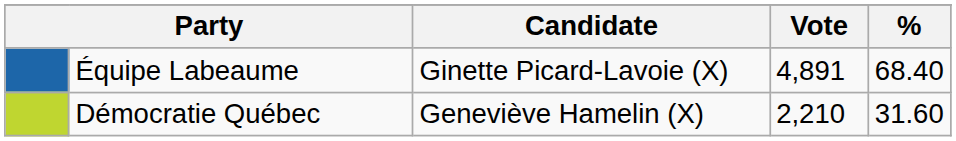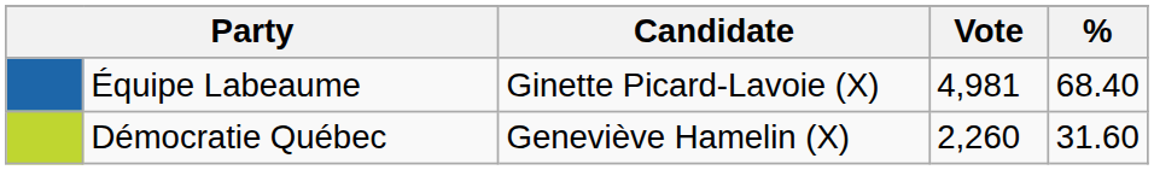 <table class="wikitable">
 <tr>
 </tr>
 <tr>
 <th bgcolor="#DDDDFF" width="230px" colspan="2">Party</th>
 <th bgcolor="#DDDDFF" width="200px">Candidate</th>
 <th bgcolor="#DDDDFF" width="50px">Vote</th>
 <th bgcolor="#DDDDFF" width="30px">%</th>
 </tr>
 <tr>
 <td bgcolor=#1D66A9 width="30px"> </td>
 <td>Équipe Labeaume</td>
 <td>Ginette Picard-Lavoie (X)</td>
-<td>4,891</td>
+<td>4,981</td>
 <td>68.40</td>
 </tr>
 <tr>
 <td bgcolor=#BFD630 width="30px"> </td>
 <td>Démocratie Québec</td>
 <td>Geneviève Hamelin (X)</td>
-<td>2,210</td>
+<td>2,260</td>
 <td>31.60</td>
 </tr>
 </table>
